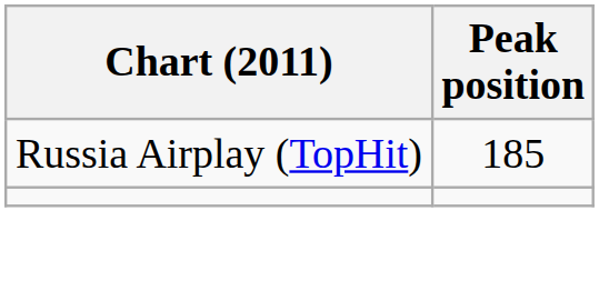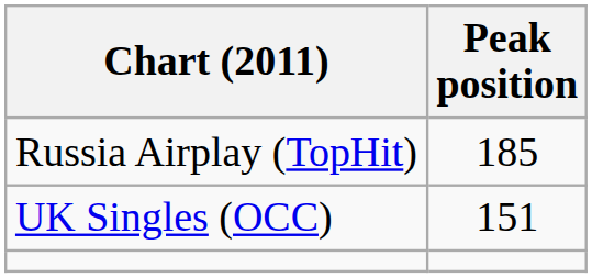 <table class="wikitable sortable">
 <tr>
 <th>Chart (2011)</th>
 <th>Peak<br>position</th>
 </tr>
 <tr>
 <td>Russia Airplay (<a href='#'>TopHit</a>)</td>
 <td style="text-align:center;">185</td>
 </tr>
 <tr>
+<td><a href='#'>UK Singles</a> (<a href='#'>OCC</a>)</td>
+<td style="text-align:center;">151</td>
+</tr>
+<tr>
 <td></td>
 </tr>
 </table>
